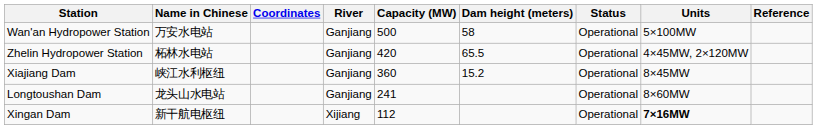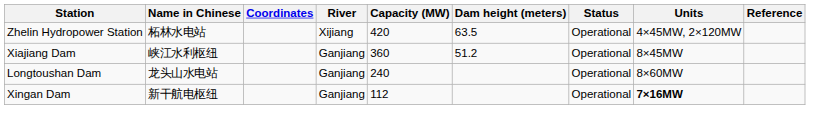 <table class="wikitable sortable">
 <tr>
 <th>Station</th>
 <th>Name in Chinese</th>
 <th><a href='#'>Coordinates</a></th>
 <th>River</th>
 <th>Capacity (MW)</th>
 <th>Dam height (meters)</th>
 <th>Status</th>
 <th>Units</th>
 <th>Reference</th>
 </tr>
 <tr>
-<td>Wan'an Hydropower Station</td>
-<td>万安水电站</td>
-<td></td>
-<td>Ganjiang</td>
-<td>500</td>
-<td>58</td>
-<td>Operational</td>
-<td>5×100MW</td>
-<td></td>
-</tr>
-<tr>
 <td>Zhelin Hydropower Station</td>
 <td>柘林水电站</td>
 <td></td>
-<td>Ganjiang</td>
+<td>Xijiang</td>
 <td>420</td>
-<td>65.5</td>
+<td>63.5</td>
 <td>Operational</td>
 <td>4×45MW, 2×120MW</td>
 <td></td>
 </tr>
 <tr>
 <td>Xiajiang Dam</td>
 <td>峡江水利枢纽</td>
 <td></td>
 <td>Ganjiang</td>
 <td>360</td>
-<td>15.2</td>
+<td>51.2</td>
 <td>Operational</td>
 <td>8×45MW</td>
 <td></td>
 </tr>
 <tr>
 <td>Longtoushan Dam</td>
 <td>龙头山水电站</td>
 <td></td>
 <td>Ganjiang</td>
-<td>241</td>
+<td>240</td>
 <td></td>
 <td>Operational</td>
 <td>8×60MW</td>
 <td></td>
 </tr>
 <tr>
 <td>Xingan Dam</td>
 <td>新干航电枢纽</td>
 <td></td>
-<td>Xijiang</td>
+<td>Ganjiang</td>
 <td>112</td>
 <td></td>
 <td>Operational</td>
 <td><strong>7×16MW</strong></td>
 <td></td>
 </tr>
 </table>
